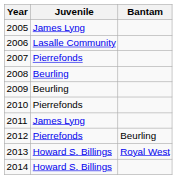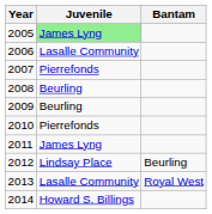 <table class="wikitable">
 <tr>
 <th>Year</th>
 <th>Juvenile</th>
 <th>Bantam</th>
 </tr>
 <tr>
 <td>2005</td>
-<td><a href='#'>James Lyng</a></td>
+<td style="background: lightgreen;"><a href='#'>James Lyng</a></td>
 <td></td>
 </tr>
 <tr>
 <td>2006</td>
 <td><a href='#'>Lasalle Community</a></td>
 <td></td>
 </tr>
 <tr>
 <td>2007</td>
 <td><a href='#'>Pierrefonds</a></td>
 <td></td>
 </tr>
 <tr>
 <td>2008</td>
 <td><a href='#'>Beurling</a></td>
 <td></td>
 </tr>
 <tr>
 <td>2009</td>
 <td>Beurling</td>
 <td></td>
 </tr>
 <tr>
 <td>2010</td>
 <td>Pierrefonds</td>
 <td></td>
 </tr>
 <tr>
 <td>2011</td>
 <td><a href='#'>James Lyng</a></td>
 <td></td>
 </tr>
 <tr>
 <td>2012</td>
-<td><a href='#'>Pierrefonds</a></td>
+<td><a href='#'>Lindsay Place</a></td>
 <td>Beurling</td>
 </tr>
 <tr>
 <td>2013</td>
-<td><a href='#'>Howard S. Billings</a></td>
+<td><a href='#'>Lasalle Community</a></td>
 <td><a href='#'>Royal West</a></td>
 </tr>
 <tr>
 <td>2014</td>
 <td><a href='#'>Howard S. Billings</a></td>
 <td></td>
 </tr>
 </table>
